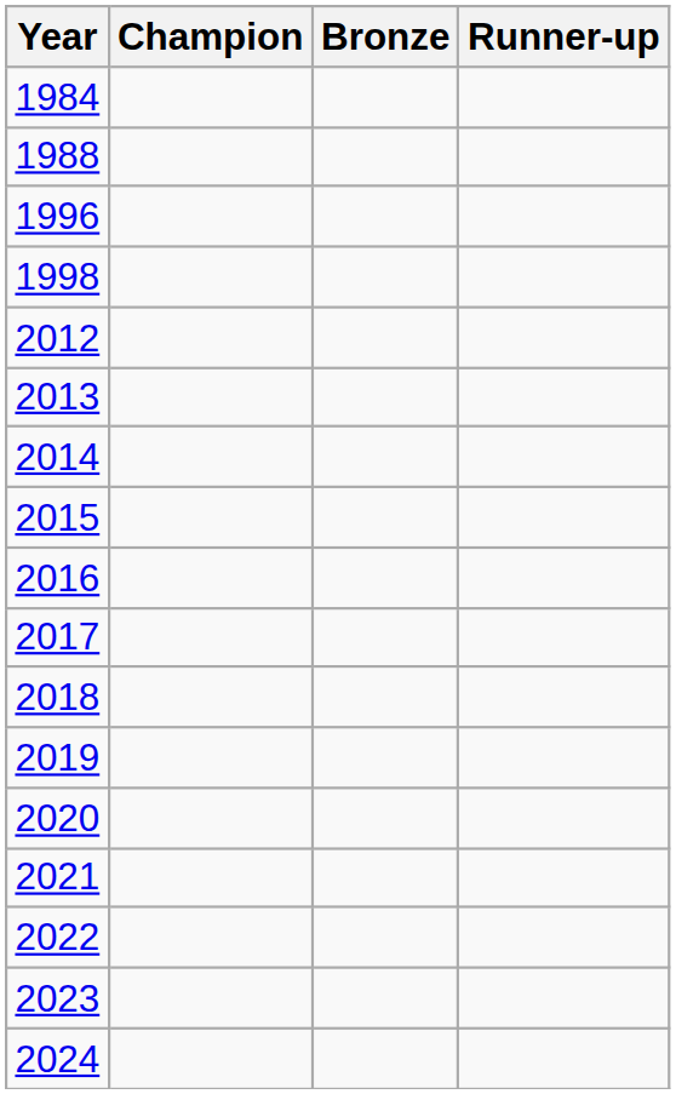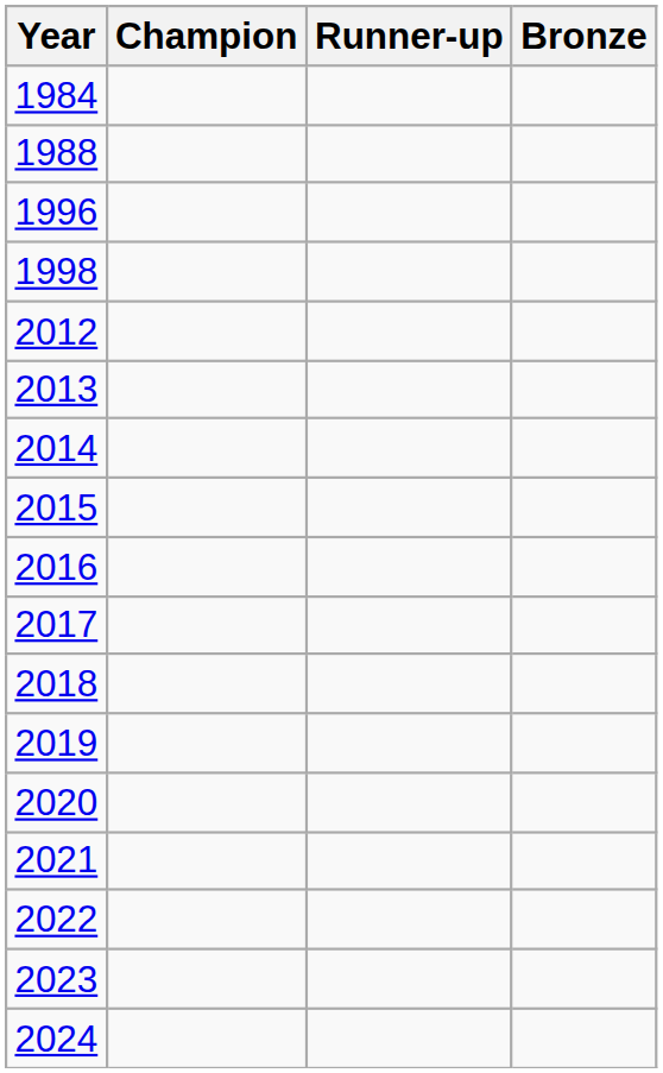 <table class="wikitable" style="font-size:90%">
 <tr>
 <th>Year</th>
 <th>Champion</th>
+<th>Runner-up</th>
 <th>Bronze</th>
-<th>Runner-up</th>
 </tr>
 <tr>
 <td><a href='#'>1984</a></td>
 <td></td>
 <td></td>
 <td></td>
 </tr>
 <tr>
 <td><a href='#'>1988</a></td>
 <td></td>
 <td></td>
 <td></td>
 </tr>
 <tr>
 <td><a href='#'>1996</a></td>
 <td></td>
 <td></td>
 <td></td>
 </tr>
 <tr>
 <td><a href='#'>1998</a></td>
 <td></td>
 <td></td>
 <td></td>
 </tr>
 <tr>
 <td><a href='#'>2012</a></td>
 <td></td>
 <td></td>
 <td></td>
 </tr>
 <tr>
 <td><a href='#'>2013</a></td>
 <td></td>
 <td></td>
 <td></td>
 </tr>
 <tr>
 <td><a href='#'>2014</a></td>
 <td></td>
 <td></td>
 <td></td>
 </tr>
 <tr>
 <td><a href='#'>2015</a></td>
 <td></td>
 <td></td>
 <td></td>
 </tr>
 <tr>
 <td><a href='#'>2016</a></td>
 <td></td>
 <td></td>
 <td></td>
 </tr>
 <tr>
 <td><a href='#'>2017</a></td>
 <td></td>
 <td></td>
 <td></td>
 </tr>
 <tr>
 <td><a href='#'>2018</a></td>
 <td></td>
 <td></td>
 <td></td>
 </tr>
 <tr>
 <td><a href='#'>2019</a></td>
 <td></td>
 <td></td>
 <td></td>
 </tr>
 <tr>
 <td><a href='#'>2020</a></td>
 <td></td>
 <td></td>
 <td></td>
 </tr>
 <tr>
 <td><a href='#'>2021</a></td>
 <td></td>
 <td></td>
 <td></td>
 </tr>
 <tr>
 <td><a href='#'>2022</a></td>
 <td></td>
 <td></td>
 <td></td>
 </tr>
 <tr>
 <td><a href='#'>2023</a></td>
 <td></td>
 <td></td>
 <td></td>
 </tr>
 <tr>
 <td><a href='#'>2024</a></td>
 <td></td>
 <td></td>
 <td></td>
 </tr>
 </table>
